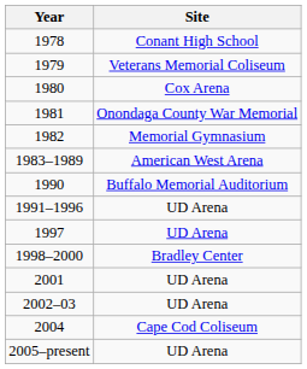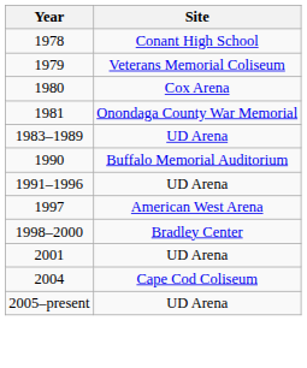 <table class="wikitable" style="text-align: center;">
 <tr>
 <th>Year</th>
 <th>Site</th>
 </tr>
 <tr>
 <td>1978</td>
 <td><a href='#'>Conant High School</a></td>
 </tr>
 <tr>
 <td>1979</td>
 <td><a href='#'>Veterans Memorial Coliseum</a></td>
 </tr>
 <tr>
 <td>1980</td>
 <td><a href='#'>Cox Arena</a></td>
 </tr>
 <tr>
 <td>1981</td>
 <td><a href='#'>Onondaga County War Memorial</a></td>
 </tr>
 <tr>
-<td>1982</td>
-<td><a href='#'>Memorial Gymnasium</a></td>
-</tr>
-<tr>
 <td>1983–1989</td>
-<td><a href='#'>American West Arena</a></td>
+<td><a href='#'>UD Arena</a></td>
 </tr>
 <tr>
 <td>1990</td>
 <td><a href='#'>Buffalo Memorial Auditorium</a></td>
 </tr>
 <tr>
 <td>1991–1996</td>
 <td>UD Arena</td>
 </tr>
 <tr>
 <td>1997</td>
-<td><a href='#'>UD Arena</a></td>
+<td><a href='#'>American West Arena</a></td>
 </tr>
 <tr>
 <td>1998–2000</td>
 <td><a href='#'>Bradley Center</a></td>
 </tr>
 <tr>
 <td>2001</td>
-<td>UD Arena</td>
-</tr>
-<tr>
-<td>2002–03</td>
 <td>UD Arena</td>
 </tr>
 <tr>
 <td>2004</td>
 <td><a href='#'>Cape Cod Coliseum</a></td>
 </tr>
 <tr>
 <td>2005–present</td>
 <td>UD Arena</td>
 </tr>
 </table>
